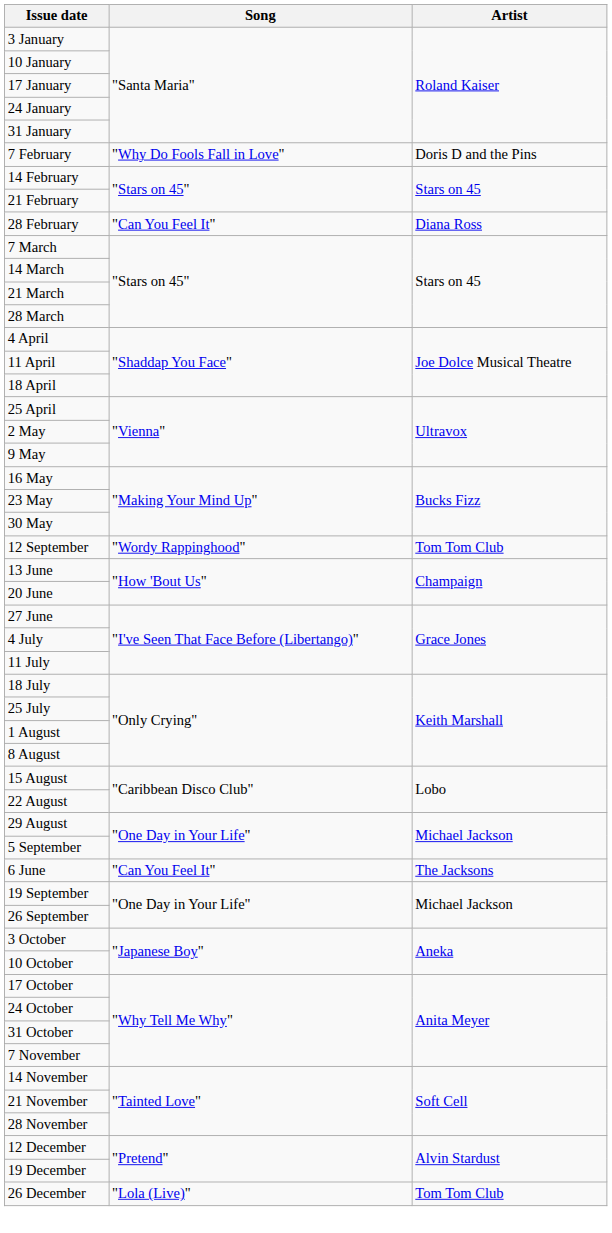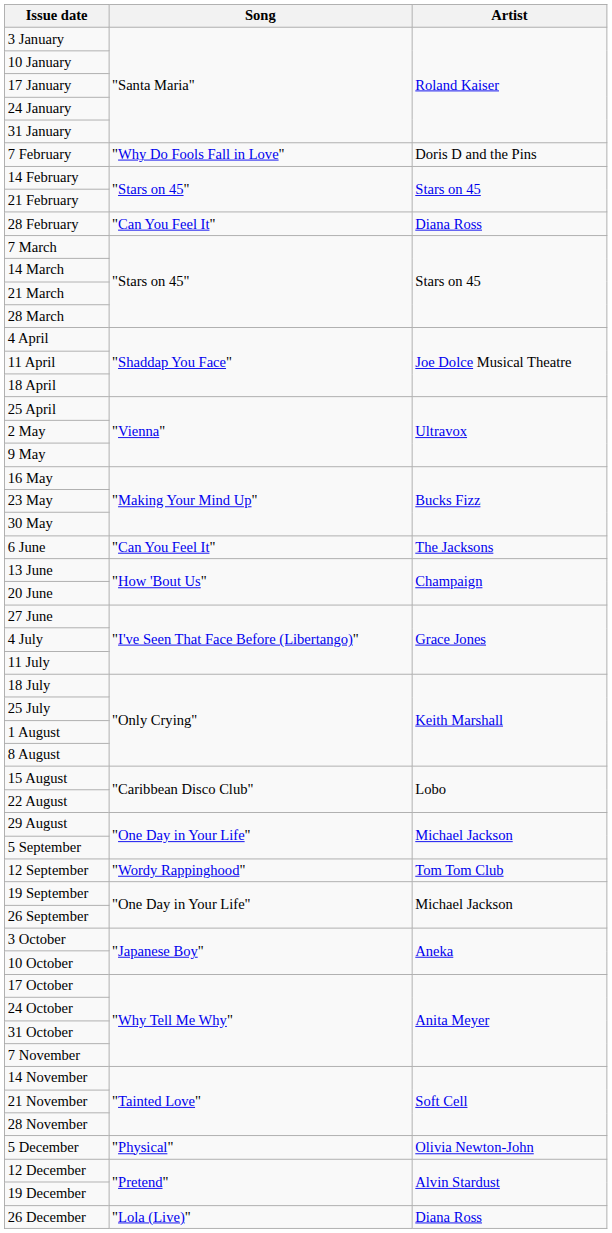 <table width="75%" class=wikitable>
 <tr>
 <th>Issue date</th>
 <th>Song</th>
 <th>Artist</th>
 </tr>
 <tr>
 <td>3 January</td>
 <td rowspan="5">"Santa Maria"</td>
 <td rowspan="5"><a href='#'>Roland Kaiser</a></td>
 </tr>
 <tr>
 <td>10 January</td>
 </tr>
 <tr>
 <td>17 January</td>
 </tr>
 <tr>
 <td>24 January</td>
 </tr>
 <tr>
 <td>31 January</td>
 </tr>
 <tr>
 <td>7 February</td>
 <td>"<a href='#'>Why Do Fools Fall in Love</a>"</td>
 <td>Doris D and the Pins</td>
 </tr>
 <tr>
 <td>14 February</td>
 <td rowspan="2">"<a href='#'>Stars on 45</a>"</td>
 <td rowspan="2"><a href='#'>Stars on 45</a></td>
 </tr>
 <tr>
 <td>21 February</td>
 </tr>
 <tr>
 <td>28 February</td>
 <td>"<a href='#'>Can You Feel It</a>"</td>
 <td><a href='#'>Diana Ross</a></td>
 </tr>
 <tr>
 <td>7 March</td>
 <td rowspan="4">"Stars on 45"</td>
 <td rowspan="4">Stars on 45</td>
 </tr>
 <tr>
 <td>14 March</td>
 </tr>
 <tr>
 <td>21 March</td>
 </tr>
 <tr>
 <td>28 March</td>
 </tr>
 <tr>
 <td>4 April</td>
 <td rowspan="3">"<a href='#'>Shaddap You Face</a>"</td>
 <td rowspan="3"><a href='#'>Joe Dolce</a> Musical Theatre</td>
 </tr>
 <tr>
 <td>11 April</td>
 </tr>
 <tr>
 <td>18 April</td>
 </tr>
 <tr>
 <td>25 April</td>
 <td rowspan="3">"<a href='#'>Vienna</a>"</td>
 <td rowspan="3"><a href='#'>Ultravox</a></td>
 </tr>
 <tr>
 <td>2 May</td>
 </tr>
 <tr>
 <td>9 May</td>
 </tr>
 <tr>
 <td>16 May</td>
 <td rowspan="3">"<a href='#'>Making Your Mind Up</a>"</td>
 <td rowspan="3"><a href='#'>Bucks Fizz</a></td>
 </tr>
 <tr>
 <td>23 May</td>
 </tr>
 <tr>
 <td>30 May</td>
 </tr>
 <tr>
-<td>12 September</td>
-<td>"<a href='#'>Wordy Rappinghood</a>"</td>
-<td><a href='#'>Tom Tom Club</a></td>
+<td>6 June</td>
+<td>"<a href='#'>Can You Feel It</a>"</td>
+<td><a href='#'>The Jacksons</a></td>
 </tr>
 <tr>
 <td>13 June</td>
 <td rowspan="2">"<a href='#'>How 'Bout Us</a>"</td>
 <td rowspan="2"><a href='#'>Champaign</a></td>
 </tr>
 <tr>
 <td>20 June</td>
 </tr>
 <tr>
 <td>27 June</td>
 <td rowspan="3">"<a href='#'>I've Seen That Face Before (Libertango)</a>"</td>
 <td rowspan="3"><a href='#'>Grace Jones</a></td>
 </tr>
 <tr>
 <td>4 July</td>
 </tr>
 <tr>
 <td>11 July</td>
 </tr>
 <tr>
 <td>18 July</td>
 <td rowspan="4">"Only Crying"</td>
 <td rowspan="4"><a href='#'>Keith Marshall</a></td>
 </tr>
 <tr>
 <td>25 July</td>
 </tr>
 <tr>
 <td>1 August</td>
 </tr>
 <tr>
 <td>8 August</td>
 </tr>
 <tr>
 <td>15 August</td>
 <td rowspan="2">"Caribbean Disco Club"</td>
 <td rowspan="2">Lobo</td>
 </tr>
 <tr>
 <td>22 August</td>
 </tr>
 <tr>
 <td>29 August</td>
 <td rowspan="2">"<a href='#'>One Day in Your Life</a>"</td>
 <td rowspan="2"><a href='#'>Michael Jackson</a></td>
 </tr>
 <tr>
 <td>5 September</td>
 </tr>
 <tr>
-<td>6 June</td>
-<td>"<a href='#'>Can You Feel It</a>"</td>
-<td><a href='#'>The Jacksons</a></td>
+<td>12 September</td>
+<td>"<a href='#'>Wordy Rappinghood</a>"</td>
+<td><a href='#'>Tom Tom Club</a></td>
 </tr>
 <tr>
 <td>19 September</td>
 <td rowspan="2">"One Day in Your Life"</td>
 <td rowspan="2">Michael Jackson</td>
 </tr>
 <tr>
 <td>26 September</td>
 </tr>
 <tr>
 <td>3 October</td>
 <td rowspan="2">"<a href='#'>Japanese Boy</a>"</td>
 <td rowspan="2"><a href='#'>Aneka</a></td>
 </tr>
 <tr>
 <td>10 October</td>
 </tr>
 <tr>
 <td>17 October</td>
 <td rowspan="4">"<a href='#'>Why Tell Me Why</a>"</td>
 <td rowspan="4"><a href='#'>Anita Meyer</a></td>
 </tr>
 <tr>
 <td>24 October</td>
 </tr>
 <tr>
 <td>31 October</td>
 </tr>
 <tr>
 <td>7 November</td>
 </tr>
 <tr>
 <td>14 November</td>
 <td rowspan="3">"<a href='#'>Tainted Love</a>"</td>
 <td rowspan="3"><a href='#'>Soft Cell</a></td>
 </tr>
 <tr>
 <td>21 November</td>
 </tr>
 <tr>
 <td>28 November</td>
 </tr>
 <tr>
+<td>5 December</td>
+<td>"<a href='#'>Physical</a>"</td>
+<td><a href='#'>Olivia Newton-John</a></td>
+</tr>
+<tr>
 <td>12 December</td>
 <td rowspan="2">"<a href='#'>Pretend</a>"</td>
 <td rowspan="2"><a href='#'>Alvin Stardust</a></td>
 </tr>
 <tr>
 <td>19 December</td>
 </tr>
 <tr>
 <td>26 December</td>
 <td>"<a href='#'>Lola (Live)</a>"</td>
-<td><a href='#'>Tom Tom Club</a></td>
+<td><a href='#'>Diana Ross</a></td>
 </tr>
 </table>
